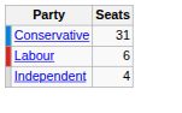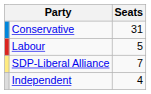 <table class="wikitable">
 <tr>
 <th colspan=2>Party</th>
 <th>Seats</th>
 </tr>
 <tr>
 <th style="background-color: #0087DC"></th>
 <td><a href='#'>Conservative</a></td>
 <td align=right>31</td>
 </tr>
 <tr>
 <th style="background-color: #DC241f"></th>
 <td><a href='#'>Labour</a></td>
-<td align=right>6</td>
+<td align=right>5</td>
+</tr>
+<tr>
+<th style="background-color: #ffeb80"></th>
+<td><a href='#'>SDP-Liberal Alliance</a></td>
+<td align=right>7</td>
 </tr>
 <tr>
 <th style="background-color: #DDDDDD"></th>
 <td><a href='#'>Independent</a></td>
 <td align=right>4</td>
 </tr>
 </table>
